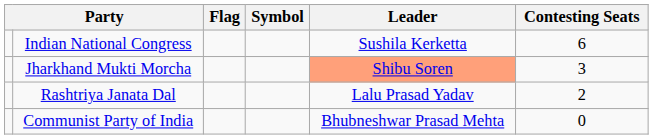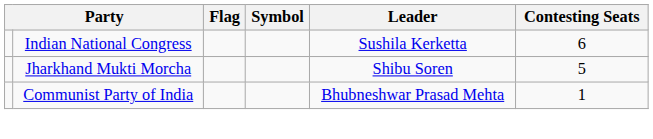 <table class="wikitable " width="50%" style="text-align:center">
 <tr>
 <th colspan="2">Party</th>
 <th>Flag</th>
 <th>Symbol</th>
 <th>Leader</th>
 <th>Contesting Seats</th>
 </tr>
 <tr>
 <td></td>
 <td><a href='#'>Indian National Congress</a></td>
 <td></td>
 <td></td>
 <td><a href='#'>Sushila Kerketta</a></td>
 <td>6</td>
 </tr>
 <tr>
 <td></td>
 <td><a href='#'>Jharkhand Mukti Morcha</a></td>
 <td></td>
 <td></td>
-<td style="background: lightsalmon;"><a href='#'>Shibu Soren</a></td>
-<td>3</td>
-</tr>
-<tr>
-<td></td>
-<td><a href='#'>Rashtriya Janata Dal</a></td>
-<td></td>
-<td></td>
-<td><a href='#'>Lalu Prasad Yadav</a></td>
-<td>2</td>
+<td><a href='#'>Shibu Soren</a></td>
+<td>5</td>
 </tr>
 <tr>
 <td></td>
 <td><a href='#'>Communist Party of India</a></td>
 <td></td>
 <td></td>
 <td><a href='#'>Bhubneshwar Prasad Mehta</a></td>
-<td>0</td>
+<td>1</td>
 </tr>
 </table>
